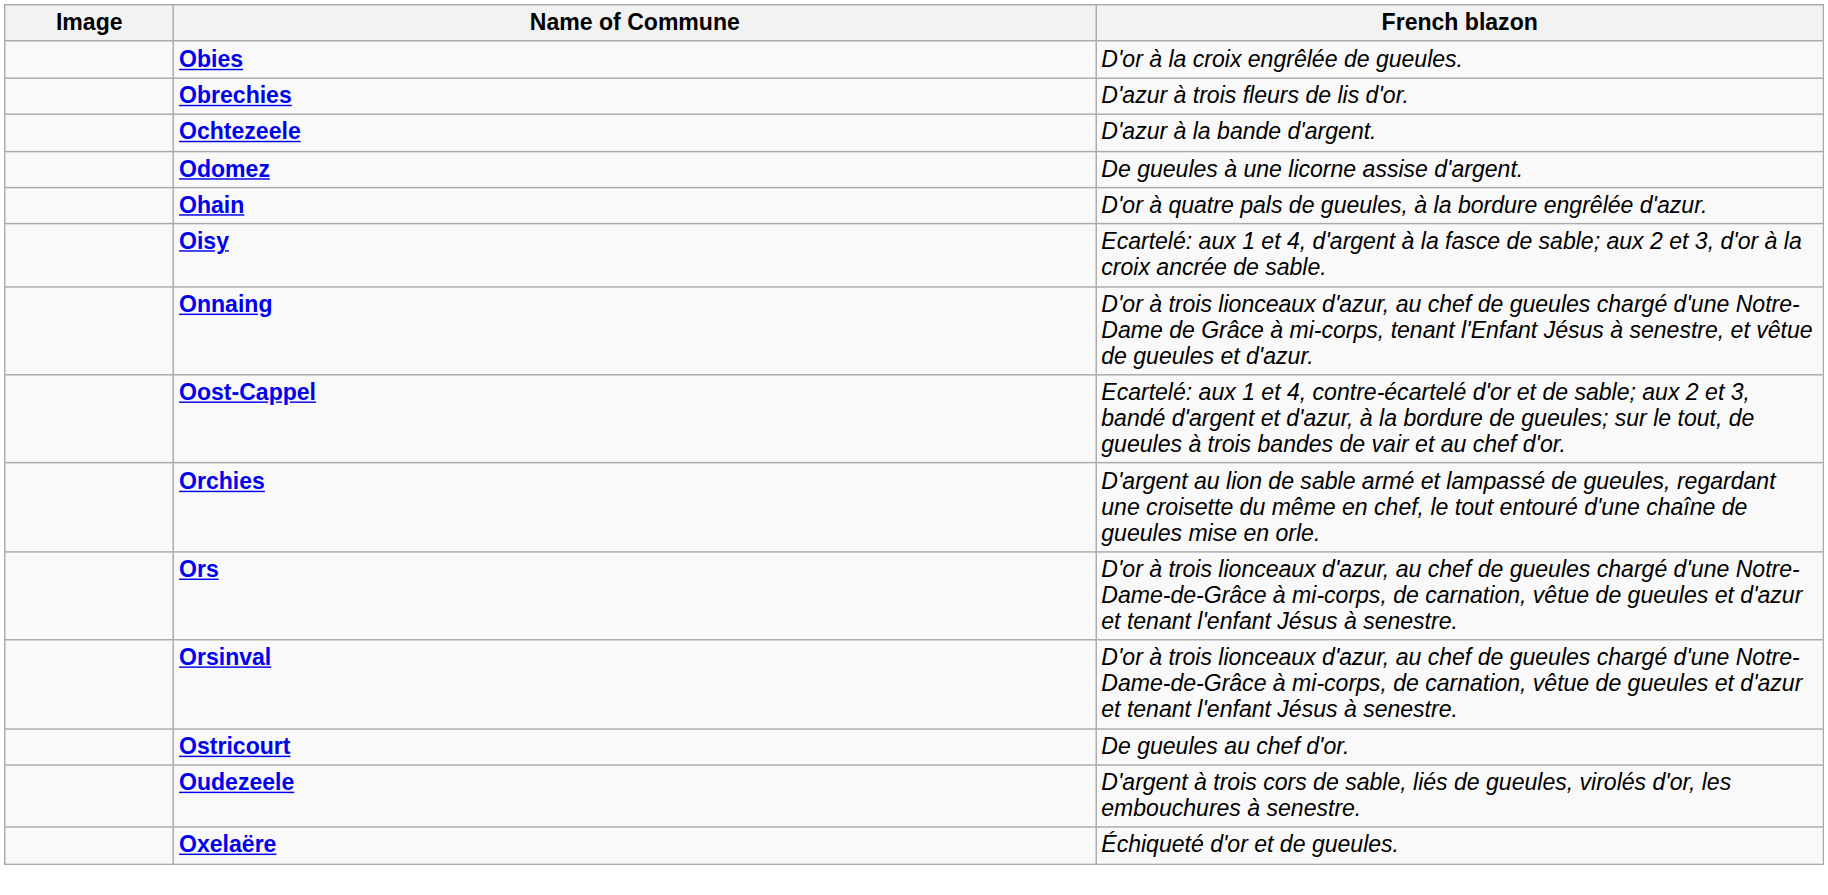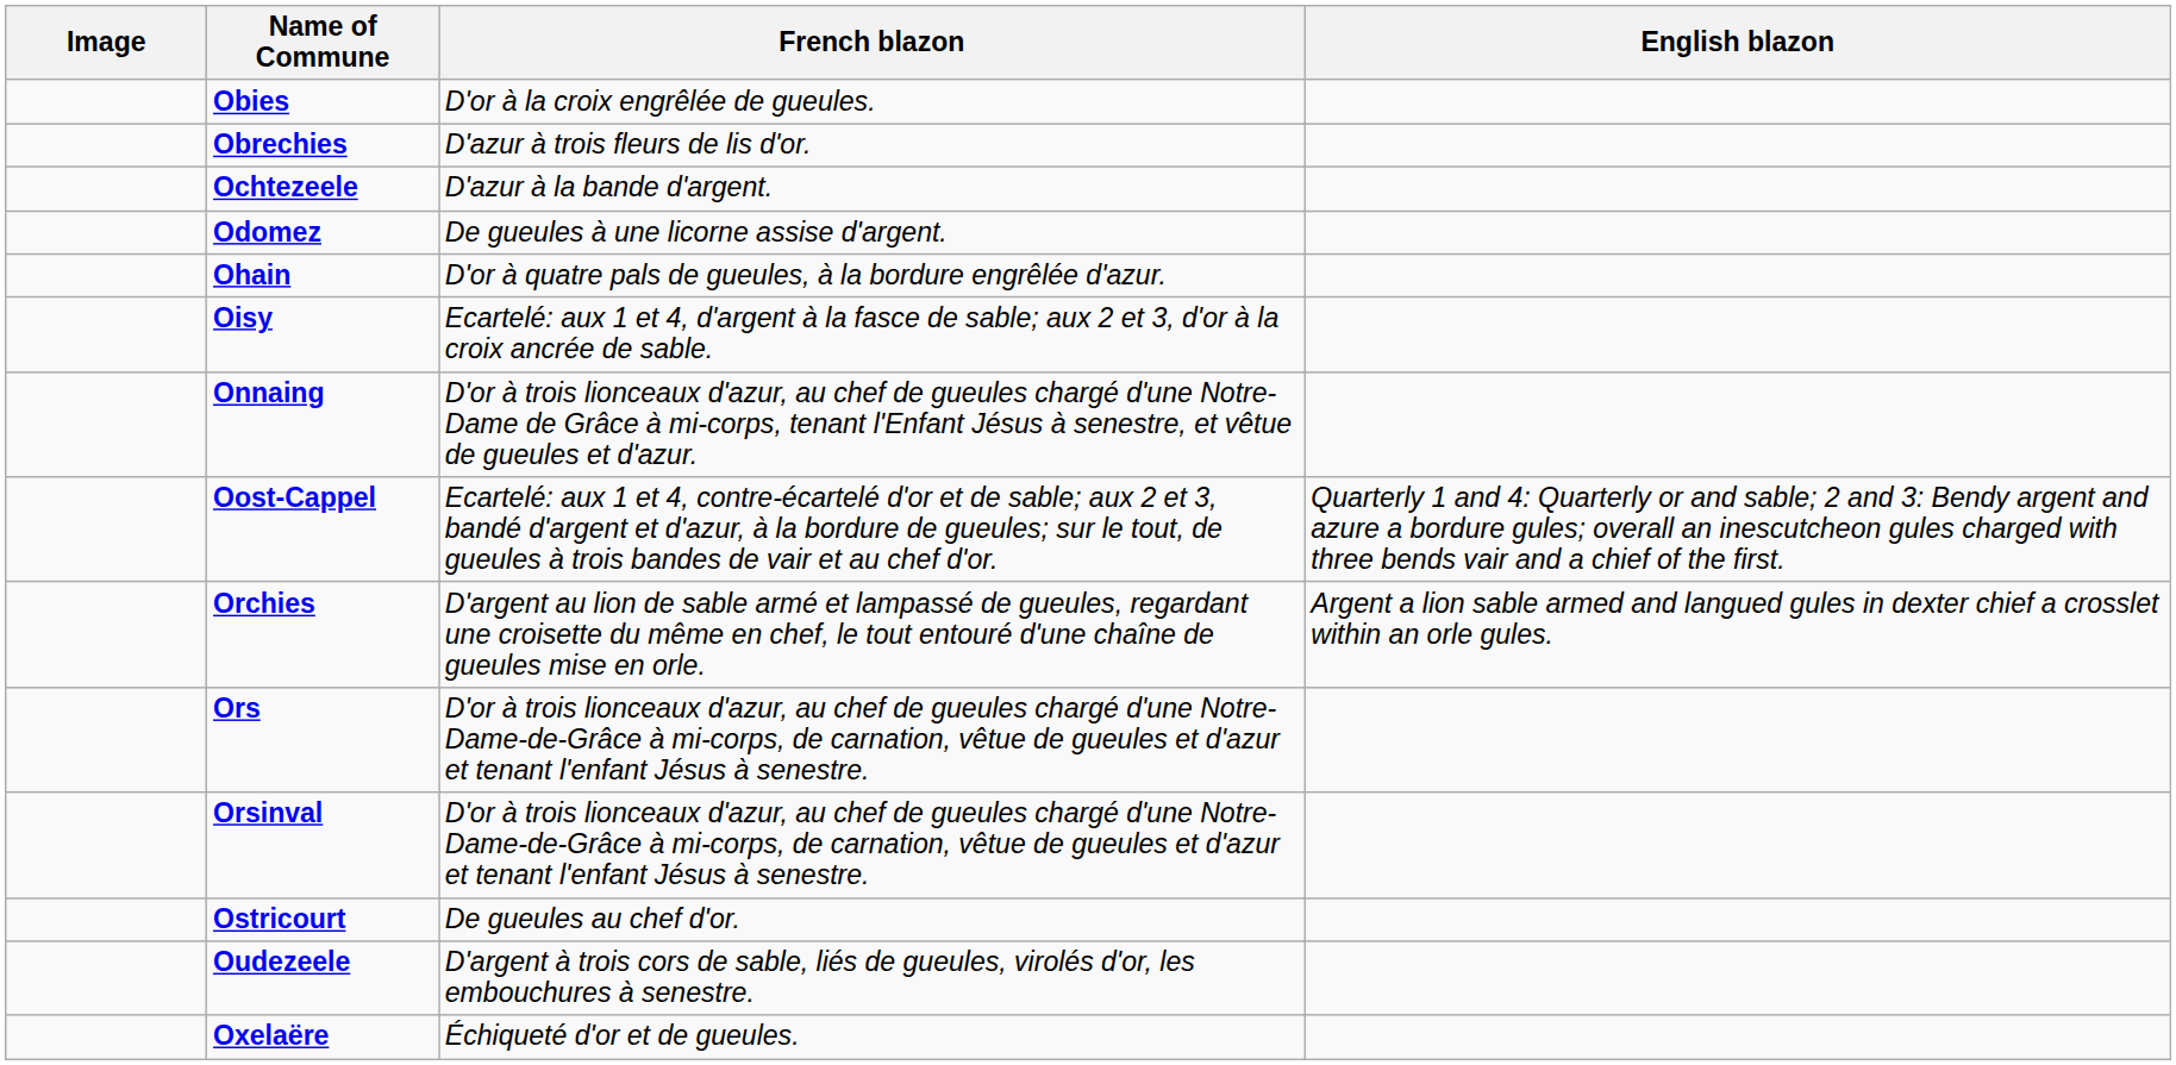 <table class="wikitable" width="100%">
 <tr>
 <th width="110">Image</th>
 <th>Name of Commune</th>
 <th width="40%">French blazon</th>
+<th width="40%">English blazon</th>
 </tr>
 <tr valign=top>
 <td align=center></td>
 <td><strong><a href='#'>Obies</a></strong></td>
 <td><em>D'or à la croix engrêlée de gueules.</em></td>
+<td></td>
 </tr>
 <tr valign=top>
 <td align=center></td>
 <td><strong><a href='#'>Obrechies</a></strong></td>
 <td><em>D'azur à trois fleurs de lis d'or.</em></td>
+<td></td>
 </tr>
 <tr valign=top>
 <td align=center></td>
 <td><strong><a href='#'>Ochtezeele</a></strong></td>
 <td><em>D'azur à la bande d'argent.</em></td>
+<td></td>
 </tr>
 <tr valign=top>
 <td align=center></td>
 <td><strong><a href='#'>Odomez</a></strong></td>
 <td><em>De gueules à une licorne assise d'argent.</em></td>
+<td></td>
 </tr>
 <tr valign=top>
 <td align=center></td>
 <td><strong><a href='#'>Ohain</a></strong></td>
 <td><em>D'or à quatre pals de gueules, à la bordure engrêlée d'azur.</em></td>
+<td></td>
 </tr>
 <tr valign=top>
 <td align=center></td>
 <td><strong><a href='#'>Oisy</a></strong></td>
 <td><em>Ecartelé: aux 1 et 4, d'argent à la fasce de sable; aux 2 et 3, d'or à la croix ancrée de sable.</em></td>
+<td></td>
 </tr>
 <tr valign=top>
 <td align=center></td>
 <td><strong><a href='#'>Onnaing</a></strong></td>
 <td><em>D'or à trois lionceaux d'azur, au chef de gueules chargé d'une Notre-Dame de Grâce à mi-corps, tenant l'Enfant Jésus à senestre, et vêtue de gueules et d'azur.</em></td>
+<td></td>
 </tr>
 <tr valign=top>
 <td align=center></td>
 <td><strong><a href='#'>Oost-Cappel</a></strong></td>
 <td><em>Ecartelé: aux 1 et 4, contre-écartelé d'or et de sable; aux 2 et 3, bandé d'argent et d'azur, à la bordure de gueules; sur le tout, de gueules à trois bandes de vair et au chef d'or.</em></td>
+<td><em>Quarterly 1 and 4: Quarterly or and sable; 2 and 3: Bendy argent and azure a bordure gules; overall an inescutcheon gules charged with three bends vair and a chief of the first.</em></td>
 </tr>
 <tr valign=top>
 <td align=center></td>
 <td><strong><a href='#'>Orchies</a></strong></td>
 <td><em>D'argent au lion de sable armé et lampassé de gueules, regardant une croisette du même en chef, le tout entouré d'une chaîne de gueules mise en orle.</em><br></td>
+<td><em>Argent a lion sable armed and langued gules in dexter chief a crosslet  within an orle gules.</em></td>
 </tr>
 <tr valign=top>
 <td align=center></td>
 <td><strong><a href='#'>Ors</a></strong></td>
 <td><em>D'or à trois lionceaux d'azur, au chef de gueules chargé d'une Notre-Dame-de-Grâce à mi-corps, de carnation, vêtue de gueules et d'azur et tenant l'enfant Jésus à senestre.</em></td>
+<td></td>
 </tr>
 <tr valign=top>
 <td align=center></td>
 <td><strong><a href='#'>Orsinval</a></strong></td>
 <td><em>D'or à trois lionceaux d'azur, au chef de gueules chargé d'une Notre-Dame-de-Grâce à mi-corps, de carnation, vêtue de gueules et d'azur et tenant l'enfant Jésus à senestre.</em></td>
+<td></td>
 </tr>
 <tr valign=top>
 <td align=center></td>
 <td><strong><a href='#'>Ostricourt</a></strong></td>
 <td><em>De gueules au chef d'or.</em></td>
+<td></td>
 </tr>
 <tr valign=top>
 <td align=center></td>
 <td><strong><a href='#'>Oudezeele</a></strong></td>
 <td><em>D'argent à trois cors de sable, liés de gueules, virolés d'or, les embouchures à senestre.</em></td>
+<td></td>
 </tr>
 <tr valign=top>
 <td align=center></td>
 <td><strong><a href='#'>Oxelaëre</a></strong></td>
 <td><em>Échiqueté d'or et de gueules.</em></td>
+<td></td>
 </tr>
 </table>
